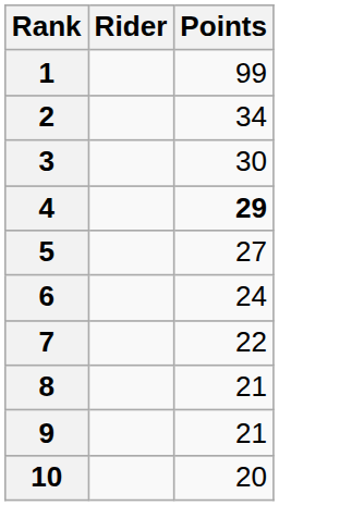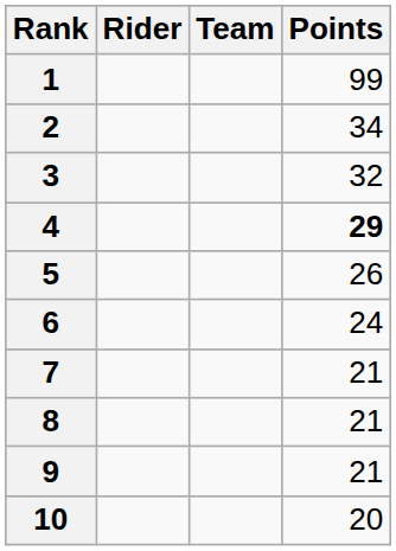 <table class="wikitable">
 <tr>
 <th scope="col">Rank</th>
 <th scope="col">Rider</th>
+<th scope="col">Team</th>
 <th scope="col">Points</th>
 </tr>
 <tr>
 <th scope="row">1</th>
 <td> </td>
+<td></td>
 <td style="text-align:right;">99</td>
 </tr>
 <tr>
 <th scope="row">2</th>
+<td></td>
 <td></td>
 <td style="text-align:right;">34</td>
 </tr>
 <tr>
 <th scope="row">3</th>
 <td></td>
-<td style="text-align:right;">30</td>
+<td></td>
+<td style="text-align:right;">32</td>
 </tr>
 <tr>
 <th scope="row">4</th>
+<td></td>
 <td></td>
 <td style="text-align:right;"><strong>29</strong></td>
 </tr>
 <tr>
 <th scope="row">5</th>
 <td></td>
-<td style="text-align:right;">27</td>
+<td></td>
+<td style="text-align:right;">26</td>
 </tr>
 <tr>
 <th scope="row">6</th>
 <td> </td>
+<td></td>
 <td style="text-align:right;">24</td>
 </tr>
 <tr>
 <th scope="row">7</th>
 <td></td>
-<td style="text-align:right;">22</td>
+<td></td>
+<td style="text-align:right;">21</td>
 </tr>
 <tr>
 <th scope="row">8</th>
+<td></td>
 <td></td>
 <td style="text-align:right;">21</td>
 </tr>
 <tr>
 <th scope="row">9</th>
 <td></td>
+<td></td>
 <td style="text-align:right;">21</td>
 </tr>
 <tr>
 <th scope="row">10</th>
 <td></td>
+<td></td>
 <td style="text-align:right;">20</td>
 </tr>
 </table>
